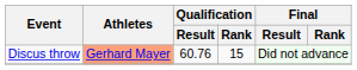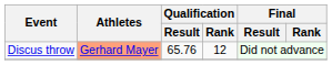 <table class="wikitable" border="1" style="font-size:90%">
 <tr>
 <th rowspan=2>Event</th>
 <th rowspan=2>Athletes</th>
 <th colspan=2>Qualification</th>
 <th colspan=2>Final</th>
 </tr>
 <tr>
 <th>Result</th>
 <th>Rank</th>
 <th>Result</th>
 <th>Rank</th>
 </tr>
 <tr>
 <td><a href='#'>Discus throw</a></td>
 <td style="background: lightsalmon;"><a href='#'>Gerhard Mayer</a></td>
-<td align=center>60.76</td>
-<td align=center>15</td>
+<td align=center>65.76</td>
+<td align=center>12</td>
 <td colspan=2 bgcolor=honeydew>Did not advance</td>
 </tr>
 <tr>
 </tr>
 </table>
